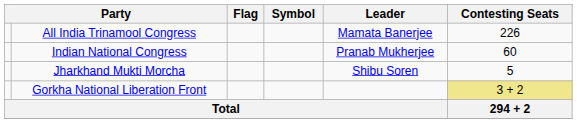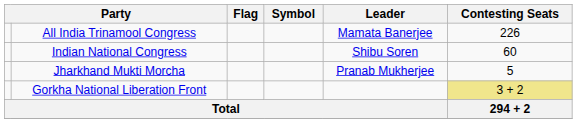 <table class="wikitable" width="60%" style="text-align:center">
 <tr>
 <th colspan="2">Party</th>
 <th>Flag</th>
 <th>Symbol</th>
 <th>Leader</th>
 <th>Contesting Seats</th>
 </tr>
 <tr>
 <td></td>
 <td><a href='#'>All India Trinamool Congress</a></td>
 <td></td>
 <td></td>
 <td><a href='#'>Mamata Banerjee</a></td>
 <td>226</td>
 </tr>
 <tr>
 <td></td>
 <td><a href='#'>Indian National Congress</a></td>
 <td></td>
 <td></td>
-<td><a href='#'>Pranab Mukherjee</a></td>
+<td><a href='#'>Shibu Soren</a></td>
 <td>60</td>
 </tr>
 <tr>
 <td></td>
 <td><a href='#'>Jharkhand Mukti Morcha</a></td>
 <td></td>
 <td></td>
-<td><a href='#'>Shibu Soren</a></td>
+<td><a href='#'>Pranab Mukherjee</a></td>
 <td>5</td>
 </tr>
 <tr>
 <td></td>
 <td><a href='#'>Gorkha National Liberation Front</a></td>
 <td></td>
 <td></td>
 <td></td>
 <td style="background: khaki;">3 + 2</td>
 </tr>
 <tr>
 <th colspan=5>Total</th>
 <th>294 + 2</th>
 </tr>
 <tr>
 </tr>
 </table>
